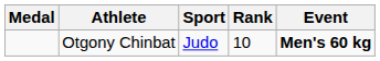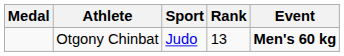 <table class="wikitable">
 <tr>
 <th>Medal</th>
 <th>Athlete</th>
 <th>Sport</th>
 <th>Rank</th>
 <th>Event</th>
 </tr>
 <tr>
 <td></td>
 <td>Otgony Chinbat</td>
 <td><a href='#'>Judo</a></td>
-<td>10</td>
+<td>13</td>
 <td><strong>Men's 60 kg</strong></td>
 </tr>
 </table>
